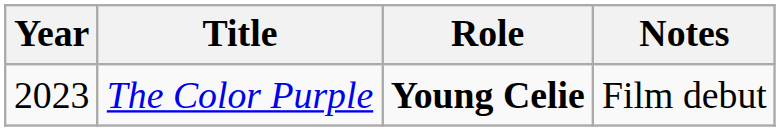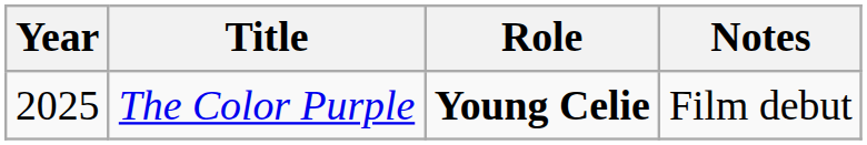 <table class="wikitable">
 <tr>
 <th>Year</th>
 <th>Title</th>
 <th>Role</th>
 <th>Notes</th>
 </tr>
 <tr>
-<td>2023</td>
+<td>2025</td>
 <td><em><a href='#'>The Color Purple</a></em></td>
 <td><strong>Young Celie</strong></td>
 <td>Film debut</td>
 </tr>
 </table>
